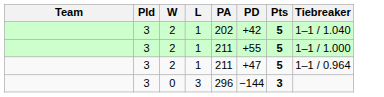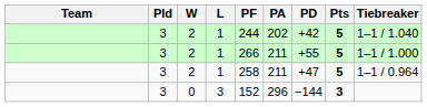 <table class=wikitable style="text-align:center">
 <tr>
 <th width=180>Team</th>
 <th width=30>Pld</th>
 <th width=30>W</th>
 <th width=30>L</th>
+<th width=30>PF</th>
 <th width=30>PA</th>
 <th width=30>PD</th>
 <th width=30>Pts</th>
 <th width=80>Tiebreaker</th>
 </tr>
 <tr align=center bgcolor="#ccffcc">
 <td align=left></td>
 <td>3</td>
 <td>2</td>
 <td>1</td>
+<td>244</td>
 <td>202</td>
 <td>+42</td>
 <td><strong>5</strong></td>
 <td>1–1 / 1.040</td>
 </tr>
 <tr align=center bgcolor="#ccffcc">
 <td align=left></td>
 <td>3</td>
 <td>2</td>
 <td>1</td>
+<td>266</td>
 <td>211</td>
 <td>+55</td>
 <td><strong>5</strong></td>
 <td>1–1 / 1.000</td>
 </tr>
 <tr align=center>
 <td align=left></td>
 <td>3</td>
 <td>2</td>
 <td>1</td>
+<td>258</td>
 <td>211</td>
 <td>+47</td>
 <td><strong>5</strong></td>
 <td>1–1 / 0.964</td>
 </tr>
 <tr align=center>
 <td align=left></td>
 <td>3</td>
 <td>0</td>
 <td>3</td>
+<td>152</td>
 <td>296</td>
 <td>−144</td>
 <td><strong>3</strong></td>
 <td></td>
 </tr>
 </table>
